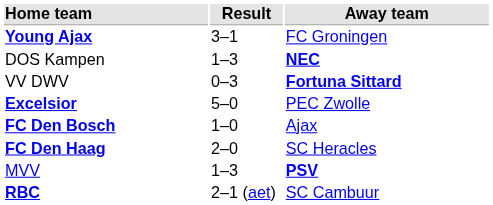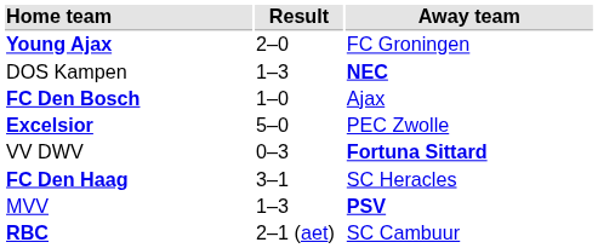 <table>
 <tr bgcolor="#E4E4E4">
 <th style="border-bottom:1px solid #AAAAAA" width="200" align="left">Home team</th>
 <th style="border-bottom:1px solid #AAAAAA" width="70" align="center">Result</th>
 <th style="border-bottom:1px solid #AAAAAA" width="200">Away team</th>
 </tr>
 <tr>
 <td><strong><a href='#'>Young Ajax</a></strong></td>
-<td>3–1</td>
+<td>2–0</td>
 <td><a href='#'>FC Groningen</a></td>
 </tr>
 <tr>
 <td>DOS Kampen</td>
 <td>1–3</td>
 <td><strong><a href='#'>NEC</a></strong></td>
 </tr>
 <tr>
-<td>VV DWV</td>
-<td>0–3</td>
-<td><strong><a href='#'>Fortuna Sittard</a></strong></td>
+<td><strong><a href='#'>FC Den Bosch</a></strong></td>
+<td>1–0</td>
+<td><a href='#'>Ajax</a></td>
 </tr>
 <tr>
 <td><strong><a href='#'>Excelsior</a></strong></td>
 <td>5–0</td>
 <td><a href='#'>PEC Zwolle</a></td>
 </tr>
 <tr>
-<td><strong><a href='#'>FC Den Bosch</a></strong></td>
-<td>1–0</td>
-<td><a href='#'>Ajax</a></td>
+<td>VV DWV</td>
+<td>0–3</td>
+<td><strong><a href='#'>Fortuna Sittard</a></strong></td>
 </tr>
 <tr>
 <td><strong><a href='#'>FC Den Haag</a></strong></td>
-<td>2–0</td>
+<td>3–1</td>
 <td><a href='#'>SC Heracles</a></td>
 </tr>
 <tr>
 <td><a href='#'>MVV</a></td>
 <td>1–3</td>
 <td><strong><a href='#'>PSV</a></strong></td>
 </tr>
 <tr>
 <td><strong><a href='#'>RBC</a></strong></td>
 <td>2–1 (<a href='#'>aet</a>)</td>
 <td><a href='#'>SC Cambuur</a></td>
 </tr>
 </table>
